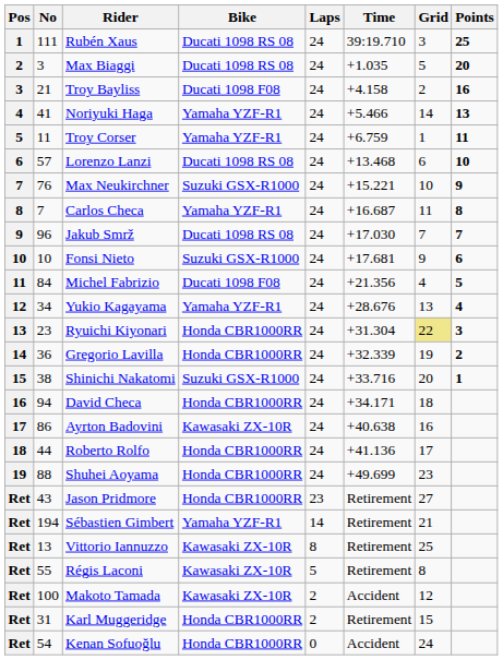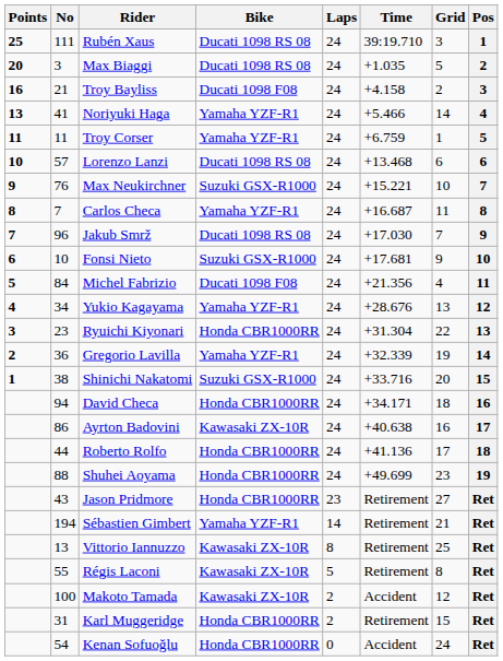 <table class="wikitable" style="font-size: 95%;">
 <tr>
-<th>Pos</th>
+<th>Points</th>
 <th>No</th>
 <th>Rider</th>
 <th>Bike</th>
 <th>Laps</th>
 <th>Time</th>
 <th>Grid</th>
-<th>Points</th>
+<th>Pos</th>
 </tr>
 <tr>
-<th>1</th>
+<td><strong>25</strong></td>
 <td>111</td>
 <td> <a href='#'>Rubén Xaus</a></td>
 <td><a href='#'>Ducati 1098 RS 08</a></td>
 <td>24</td>
 <td>39:19.710</td>
 <td>3</td>
-<td><strong>25</strong></td>
+<th>1</th>
 </tr>
 <tr>
-<th>2</th>
+<td><strong>20</strong></td>
 <td>3</td>
 <td> <a href='#'>Max Biaggi</a></td>
 <td><a href='#'>Ducati 1098 RS 08</a></td>
 <td>24</td>
 <td>+1.035</td>
 <td>5</td>
-<td><strong>20</strong></td>
+<th>2</th>
 </tr>
 <tr>
-<th>3</th>
+<td><strong>16</strong></td>
 <td>21</td>
 <td> <a href='#'>Troy Bayliss</a></td>
 <td><a href='#'>Ducati 1098 F08</a></td>
 <td>24</td>
 <td>+4.158</td>
 <td>2</td>
-<td><strong>16</strong></td>
+<th>3</th>
 </tr>
 <tr>
-<th>4</th>
+<td><strong>13</strong></td>
 <td>41</td>
 <td> <a href='#'>Noriyuki Haga</a></td>
 <td><a href='#'>Yamaha YZF-R1</a></td>
 <td>24</td>
 <td>+5.466</td>
 <td>14</td>
-<td><strong>13</strong></td>
+<th>4</th>
 </tr>
 <tr>
-<th>5</th>
+<td><strong>11</strong></td>
 <td>11</td>
 <td> <a href='#'>Troy Corser</a></td>
 <td><a href='#'>Yamaha YZF-R1</a></td>
 <td>24</td>
 <td>+6.759</td>
 <td>1</td>
-<td><strong>11</strong></td>
+<th>5</th>
 </tr>
 <tr>
-<th>6</th>
+<td><strong>10</strong></td>
 <td>57</td>
 <td> <a href='#'>Lorenzo Lanzi</a></td>
 <td><a href='#'>Ducati 1098 RS 08</a></td>
 <td>24</td>
 <td>+13.468</td>
 <td>6</td>
-<td><strong>10</strong></td>
+<th>6</th>
 </tr>
 <tr>
-<th>7</th>
+<td><strong>9</strong></td>
 <td>76</td>
 <td> <a href='#'>Max Neukirchner</a></td>
 <td><a href='#'>Suzuki GSX-R1000</a></td>
 <td>24</td>
 <td>+15.221</td>
 <td>10</td>
-<td><strong>9</strong></td>
+<th>7</th>
 </tr>
 <tr>
-<th>8</th>
+<td><strong>8</strong></td>
 <td>7</td>
 <td> <a href='#'>Carlos Checa</a></td>
 <td><a href='#'>Yamaha YZF-R1</a></td>
 <td>24</td>
 <td>+16.687</td>
 <td>11</td>
-<td><strong>8</strong></td>
+<th>8</th>
 </tr>
 <tr>
-<th>9</th>
+<td><strong>7</strong></td>
 <td>96</td>
 <td> <a href='#'>Jakub Smrž</a></td>
 <td><a href='#'>Ducati 1098 RS 08</a></td>
 <td>24</td>
 <td>+17.030</td>
 <td>7</td>
-<td><strong>7</strong></td>
+<th>9</th>
 </tr>
 <tr>
-<th>10</th>
+<td><strong>6</strong></td>
 <td>10</td>
 <td> <a href='#'>Fonsi Nieto</a></td>
 <td><a href='#'>Suzuki GSX-R1000</a></td>
 <td>24</td>
 <td>+17.681</td>
 <td>9</td>
-<td><strong>6</strong></td>
+<th>10</th>
 </tr>
 <tr>
-<th>11</th>
+<td><strong>5</strong></td>
 <td>84</td>
 <td> <a href='#'>Michel Fabrizio</a></td>
 <td><a href='#'>Ducati 1098 F08</a></td>
 <td>24</td>
 <td>+21.356</td>
 <td>4</td>
-<td><strong>5</strong></td>
+<th>11</th>
 </tr>
 <tr>
-<th>12</th>
+<td><strong>4</strong></td>
 <td>34</td>
 <td> <a href='#'>Yukio Kagayama</a></td>
 <td><a href='#'>Yamaha YZF-R1</a></td>
 <td>24</td>
 <td>+28.676</td>
 <td>13</td>
-<td><strong>4</strong></td>
+<th>12</th>
 </tr>
 <tr>
-<th>13</th>
+<td><strong>3</strong></td>
 <td>23</td>
 <td> <a href='#'>Ryuichi Kiyonari</a></td>
 <td><a href='#'>Honda CBR1000RR</a></td>
 <td>24</td>
 <td>+31.304</td>
-<td style="background: khaki;">22</td>
-<td><strong>3</strong></td>
+<td>22</td>
+<th>13</th>
 </tr>
 <tr>
-<th>14</th>
+<td><strong>2</strong></td>
 <td>36</td>
 <td> <a href='#'>Gregorio Lavilla</a></td>
-<td><a href='#'>Honda CBR1000RR</a></td>
+<td><a href='#'>Yamaha YZF-R1</a></td>
 <td>24</td>
 <td>+32.339</td>
 <td>19</td>
-<td><strong>2</strong></td>
+<th>14</th>
 </tr>
 <tr>
-<th>15</th>
+<td><strong>1</strong></td>
 <td>38</td>
 <td> <a href='#'>Shinichi Nakatomi</a></td>
 <td><a href='#'>Suzuki GSX-R1000</a></td>
 <td>24</td>
 <td>+33.716</td>
 <td>20</td>
-<td><strong>1</strong></td>
+<th>15</th>
 </tr>
 <tr>
-<th>16</th>
+<td></td>
 <td>94</td>
 <td> <a href='#'>David Checa</a></td>
 <td><a href='#'>Honda CBR1000RR</a></td>
 <td>24</td>
 <td>+34.171</td>
 <td>18</td>
-<td></td>
+<th>16</th>
 </tr>
 <tr>
-<th>17</th>
+<td></td>
 <td>86</td>
 <td> <a href='#'>Ayrton Badovini</a></td>
 <td><a href='#'>Kawasaki ZX-10R</a></td>
 <td>24</td>
 <td>+40.638</td>
 <td>16</td>
-<td></td>
+<th>17</th>
 </tr>
 <tr>
-<th>18</th>
+<td></td>
 <td>44</td>
 <td> <a href='#'>Roberto Rolfo</a></td>
 <td><a href='#'>Honda CBR1000RR</a></td>
 <td>24</td>
 <td>+41.136</td>
 <td>17</td>
-<td></td>
+<th>18</th>
 </tr>
 <tr>
-<th>19</th>
+<td></td>
 <td>88</td>
 <td> <a href='#'>Shuhei Aoyama</a></td>
 <td><a href='#'>Honda CBR1000RR</a></td>
 <td>24</td>
 <td>+49.699</td>
 <td>23</td>
-<td></td>
+<th>19</th>
 </tr>
 <tr>
-<th>Ret</th>
+<td></td>
 <td>43</td>
 <td> <a href='#'>Jason Pridmore</a></td>
 <td><a href='#'>Honda CBR1000RR</a></td>
 <td>23</td>
 <td>Retirement</td>
 <td>27</td>
-<td></td>
+<th>Ret</th>
 </tr>
 <tr>
-<th>Ret</th>
+<td></td>
 <td>194</td>
 <td> <a href='#'>Sébastien Gimbert</a></td>
 <td><a href='#'>Yamaha YZF-R1</a></td>
 <td>14</td>
 <td>Retirement</td>
 <td>21</td>
-<td></td>
+<th>Ret</th>
 </tr>
 <tr>
-<th>Ret</th>
+<td></td>
 <td>13</td>
 <td> <a href='#'>Vittorio Iannuzzo</a></td>
 <td><a href='#'>Kawasaki ZX-10R</a></td>
 <td>8</td>
 <td>Retirement</td>
 <td>25</td>
-<td></td>
+<th>Ret</th>
 </tr>
 <tr>
-<th>Ret</th>
+<td></td>
 <td>55</td>
 <td> <a href='#'>Régis Laconi</a></td>
 <td><a href='#'>Kawasaki ZX-10R</a></td>
 <td>5</td>
 <td>Retirement</td>
 <td>8</td>
-<td></td>
+<th>Ret</th>
 </tr>
 <tr>
-<th>Ret</th>
+<td></td>
 <td>100</td>
 <td> <a href='#'>Makoto Tamada</a></td>
 <td><a href='#'>Kawasaki ZX-10R</a></td>
 <td>2</td>
 <td>Accident</td>
 <td>12</td>
-<td></td>
+<th>Ret</th>
 </tr>
 <tr>
-<th>Ret</th>
+<td></td>
 <td>31</td>
 <td> <a href='#'>Karl Muggeridge</a></td>
 <td><a href='#'>Honda CBR1000RR</a></td>
 <td>2</td>
 <td>Retirement</td>
 <td>15</td>
-<td></td>
+<th>Ret</th>
 </tr>
 <tr>
-<th>Ret</th>
+<td></td>
 <td>54</td>
 <td> <a href='#'>Kenan Sofuoğlu</a></td>
 <td><a href='#'>Honda CBR1000RR</a></td>
 <td>0</td>
 <td>Accident</td>
 <td>24</td>
-<td></td>
+<th>Ret</th>
 </tr>
 </table>
